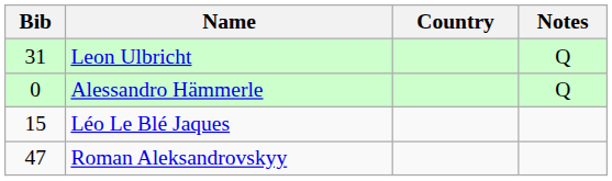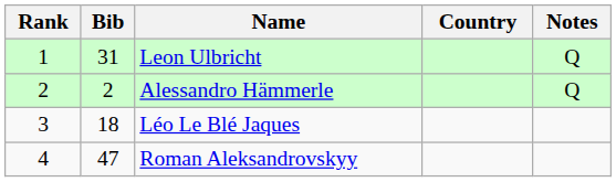 <table class="wikitable" style="text-align:center; width:450px">
 <tr>
+<th>Rank</th>
 <th>Bib</th>
 <th>Name</th>
 <th>Country</th>
 <th>Notes</th>
 </tr>
 <tr bgcolor=ccffcc>
+<td>1</td>
 <td>31</td>
 <td align=left><a href='#'>Leon Ulbricht</a></td>
 <td align=left></td>
 <td>Q</td>
 </tr>
 <tr bgcolor=ccffcc>
-<td>0</td>
+<td>2</td>
+<td>2</td>
 <td align=left><a href='#'>Alessandro Hämmerle</a></td>
 <td align=left></td>
 <td>Q</td>
 </tr>
 <tr>
-<td>15</td>
+<td>3</td>
+<td>18</td>
 <td align=left><a href='#'>Léo Le Blé Jaques</a></td>
 <td align=left></td>
 <td></td>
 </tr>
 <tr>
+<td>4</td>
 <td>47</td>
 <td align=left><a href='#'>Roman Aleksandrovskyy</a></td>
 <td align=left></td>
 <td></td>
 </tr>
 </table>
